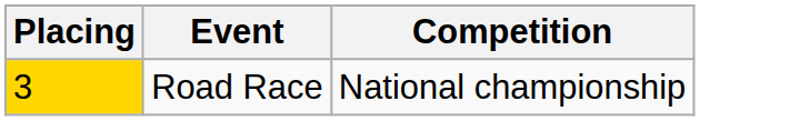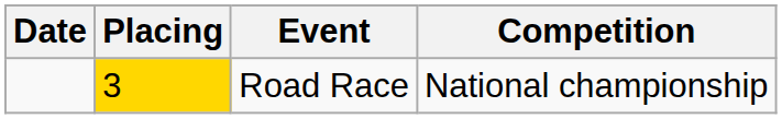 <table class="wikitable sortable">
 <tr>
+<th>Date</th>
 <th>Placing</th>
 <th>Event</th>
 <th>Competition</th>
 </tr>
 <tr>
+<td></td>
 <td style="background: gold;">3</td>
 <td>Road Race</td>
 <td>National championship</td>
 </tr>
 </table>
